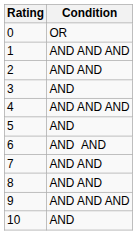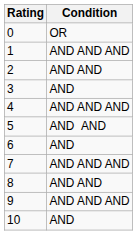 <table class="wikitable">
 <tr>
 <th>Rating</th>
 <th>Condition</th>
 </tr>
 <tr>
 <td>0</td>
 <td> OR </td>
 </tr>
 <tr>
 <td>1</td>
 <td> AND  AND  AND </td>
 </tr>
 <tr>
 <td>2</td>
 <td> AND  AND </td>
 </tr>
 <tr>
 <td>3</td>
 <td> AND </td>
 </tr>
 <tr>
 <td>4</td>
 <td> AND  AND  AND </td>
 </tr>
 <tr>
 <td>5</td>
+<td> AND  AND </td>
+</tr>
+<tr>
+<td>6</td>
 <td> AND </td>
 </tr>
 <tr>
-<td>6</td>
-<td> AND  AND </td>
-</tr>
-<tr>
 <td>7</td>
-<td> AND  AND </td>
+<td> AND  AND  AND </td>
 </tr>
 <tr>
 <td>8</td>
 <td> AND  AND </td>
 </tr>
 <tr>
 <td>9</td>
 <td> AND  AND  AND </td>
 </tr>
 <tr>
 <td>10</td>
 <td> AND </td>
 </tr>
 </table>
